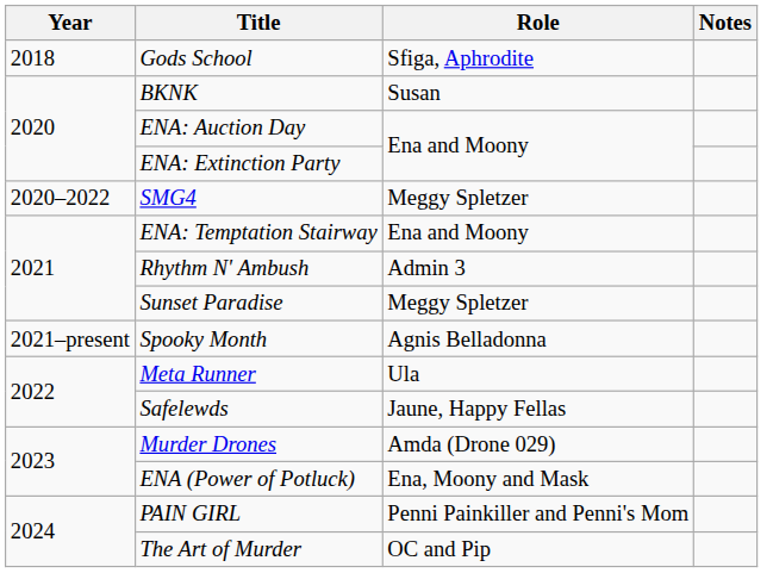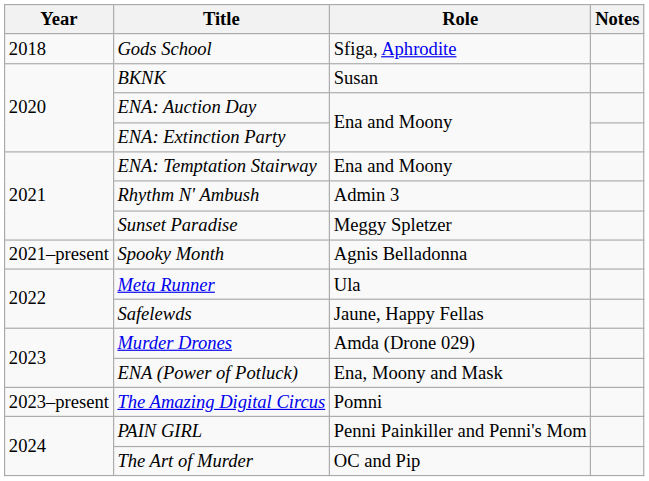 <table class="wikitable sortable">
 <tr>
 <th>Year</th>
 <th>Title</th>
 <th>Role</th>
 <th class="unsortable">Notes</th>
 </tr>
 <tr>
 <td>2018</td>
 <td><em>Gods School</em></td>
 <td>Sfiga, <a href='#'>Aphrodite</a></td>
 <td></td>
 </tr>
 <tr>
 <td rowspan="3">2020</td>
 <td><em>BKNK</em></td>
 <td>Susan</td>
 <td></td>
 </tr>
 <tr>
 <td><em>ENA: Auction Day</em></td>
 <td rowspan="2">Ena and Moony</td>
 <td></td>
 </tr>
 <tr>
 <td><em>ENA: Extinction Party</em></td>
-<td></td>
-</tr>
-<tr>
-<td>2020–2022</td>
-<td><em><a href='#'>SMG4</a></em></td>
-<td>Meggy Spletzer</td>
 <td></td>
 </tr>
 <tr>
 <td rowspan="3">2021</td>
 <td><em>ENA: Temptation Stairway</em></td>
 <td>Ena and Moony</td>
 <td></td>
 </tr>
 <tr>
 <td><em>Rhythm N' Ambush</em></td>
 <td>Admin 3</td>
 <td></td>
 </tr>
 <tr>
 <td><em>Sunset Paradise</em></td>
 <td>Meggy Spletzer</td>
 <td></td>
 </tr>
 <tr>
 <td>2021–present</td>
 <td><em>Spooky Month</em></td>
 <td>Agnis Belladonna</td>
 <td></td>
 </tr>
 <tr>
 <td rowspan="2">2022</td>
 <td><em><a href='#'>Meta Runner</a></em></td>
 <td>Ula</td>
 <td></td>
 </tr>
 <tr>
 <td><em>Safelewds</em></td>
 <td>Jaune, Happy Fellas</td>
 <td></td>
 </tr>
 <tr>
 <td rowspan="2">2023</td>
 <td><em><a href='#'>Murder Drones</a></em></td>
 <td>Amda (Drone 029)</td>
 <td></td>
 </tr>
 <tr>
 <td><em>ENA (Power of Potluck)</em></td>
 <td>Ena, Moony and Mask</td>
 <td></td>
 </tr>
 <tr>
+<td>2023–present</td>
+<td><em><a href='#'>The Amazing Digital Circus</a></em></td>
+<td>Pomni</td>
+<td></td>
+</tr>
+<tr>
 <td rowspan="2">2024</td>
 <td><em>PAIN GIRL</em></td>
 <td>Penni Painkiller and Penni's Mom</td>
 <td></td>
 </tr>
 <tr>
 <td><em>The Art of Murder</em></td>
 <td>OC and Pip</td>
 <td></td>
 </tr>
 </table>
